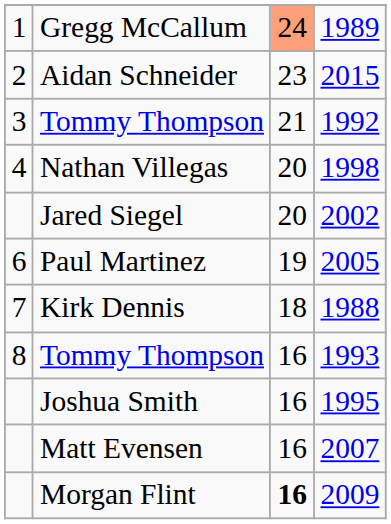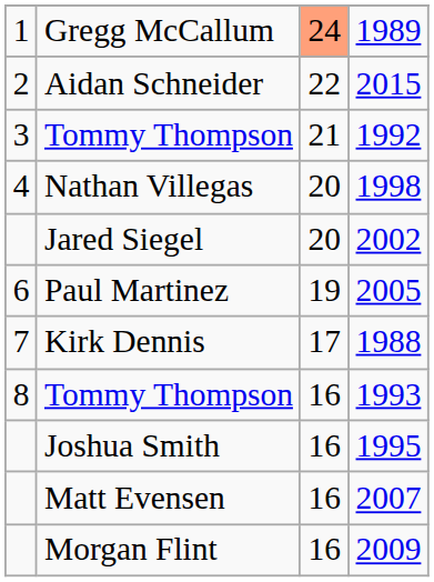 <table class="wikitable">
 <tr>
 </tr>
 <tr>
 <td>1</td>
 <td>Gregg McCallum</td>
 <td style="background: lightsalmon;">24</td>
 <td><a href='#'>1989</a></td>
 </tr>
 <tr>
 <td>2</td>
 <td>Aidan Schneider</td>
-<td>23</td>
+<td>22</td>
 <td><a href='#'>2015</a></td>
 </tr>
 <tr>
 <td>3</td>
 <td><a href='#'>Tommy Thompson</a></td>
 <td>21</td>
 <td><a href='#'>1992</a></td>
 </tr>
 <tr>
 <td>4</td>
 <td>Nathan Villegas</td>
 <td>20</td>
 <td><a href='#'>1998</a></td>
 </tr>
 <tr>
 <td></td>
 <td>Jared Siegel</td>
 <td>20</td>
 <td><a href='#'>2002</a></td>
 </tr>
 <tr>
 <td>6</td>
 <td>Paul Martinez</td>
 <td>19</td>
 <td><a href='#'>2005</a></td>
 </tr>
 <tr>
 <td>7</td>
 <td>Kirk Dennis</td>
-<td>18</td>
+<td>17</td>
 <td><a href='#'>1988</a></td>
 </tr>
 <tr>
 <td>8</td>
 <td><a href='#'>Tommy Thompson</a></td>
 <td>16</td>
 <td><a href='#'>1993</a></td>
 </tr>
 <tr>
 <td></td>
 <td>Joshua Smith</td>
 <td>16</td>
 <td><a href='#'>1995</a></td>
 </tr>
 <tr>
 <td></td>
 <td>Matt Evensen</td>
 <td>16</td>
 <td><a href='#'>2007</a></td>
 </tr>
 <tr>
 <td></td>
 <td>Morgan Flint</td>
-<td><strong>16</strong></td>
+<td>16</td>
 <td><a href='#'>2009</a></td>
 </tr>
 </table>
